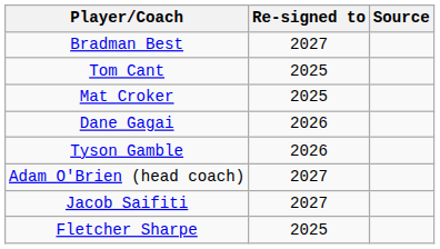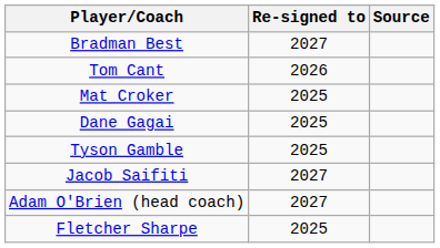 <table class="wikitable sortable" style="text-align: center; font-size:90%">
 <tr style="background:#efefef;">
 <th>Player/Coach</th>
 <th>Re-signed to</th>
 <th>Source</th>
 </tr>
 <tr>
 <td><a href='#'>Bradman Best</a></td>
 <td>2027</td>
 <td></td>
 </tr>
 <tr>
 <td><a href='#'>Tom Cant</a></td>
-<td>2025</td>
+<td>2026</td>
 <td></td>
 </tr>
 <tr>
 <td><a href='#'>Mat Croker</a></td>
 <td>2025</td>
 <td></td>
 </tr>
 <tr>
 <td><a href='#'>Dane Gagai</a></td>
-<td>2026</td>
+<td>2025</td>
 <td></td>
 </tr>
 <tr>
 <td><a href='#'>Tyson Gamble</a></td>
-<td>2026</td>
+<td>2025</td>
+<td></td>
+</tr>
+<tr>
+<td><a href='#'>Jacob Saifiti</a></td>
+<td>2027</td>
 <td></td>
 </tr>
 <tr>
 <td><a href='#'>Adam O'Brien</a> (head coach)</td>
-<td>2027</td>
-<td></td>
-</tr>
-<tr>
-<td><a href='#'>Jacob Saifiti</a></td>
 <td>2027</td>
 <td></td>
 </tr>
 <tr>
 <td><a href='#'>Fletcher Sharpe</a></td>
 <td>2025</td>
 <td></td>
 </tr>
 </table>
